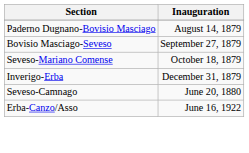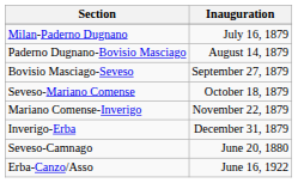 <table class="wikitable">
 <tr>
 <th>Section</th>
 <th>Inauguration</th>
 </tr>
 <tr>
+</tr>
+<tr>
+<td align="left"><a href='#'>Milan</a>-<a href='#'>Paderno Dugnano</a></td>
+<td align="right">July 16, 1879</td>
 </tr>
 <tr>
 <td align="left">Paderno Dugnano-<a href='#'>Bovisio Masciago</a></td>
 <td align="right">August 14, 1879</td>
 </tr>
 <tr>
 <td align="left">Bovisio Masciago-<a href='#'>Seveso</a></td>
 <td align="right">September 27, 1879</td>
 </tr>
 <tr>
 <td align="left">Seveso-<a href='#'>Mariano Comense</a></td>
 <td align="right">October 18, 1879</td>
 </tr>
 <tr>
+<td align="left">Mariano Comense-<a href='#'>Inverigo</a></td>
+<td align="right">November 22, 1879</td>
+</tr>
+<tr>
 <td align="left">Inverigo-<a href='#'>Erba</a></td>
 <td align="right">December 31, 1879</td>
 </tr>
 <tr>
 <td align="left">Seveso-Camnago</td>
 <td align="right">June 20, 1880</td>
 </tr>
 <tr>
 <td align="left">Erba-<a href='#'>Canzo</a>/Asso</td>
 <td align="right">June 16, 1922</td>
 </tr>
 </table>
